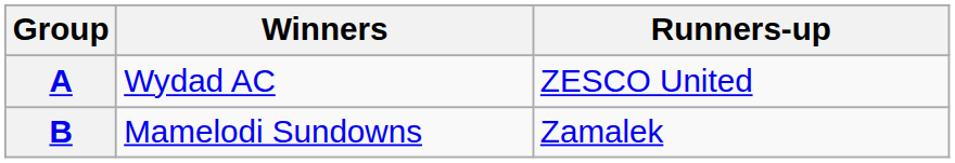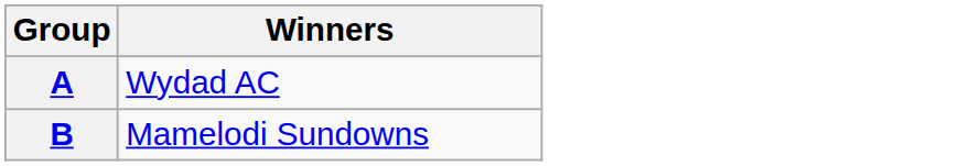 <table class="wikitable">
 <tr>
 <th>Group</th>
 <th width=200>Winners</th>
-<th width=200>Runners-up</th>
 </tr>
 <tr>
 <th><a href='#'>A</a></th>
 <td> <a href='#'>Wydad AC</a></td>
-<td> <a href='#'>ZESCO United</a></td>
 </tr>
 <tr>
 <th><a href='#'>B</a></th>
 <td> <a href='#'>Mamelodi Sundowns</a></td>
-<td> <a href='#'>Zamalek</a></td>
 </tr>
 </table>
